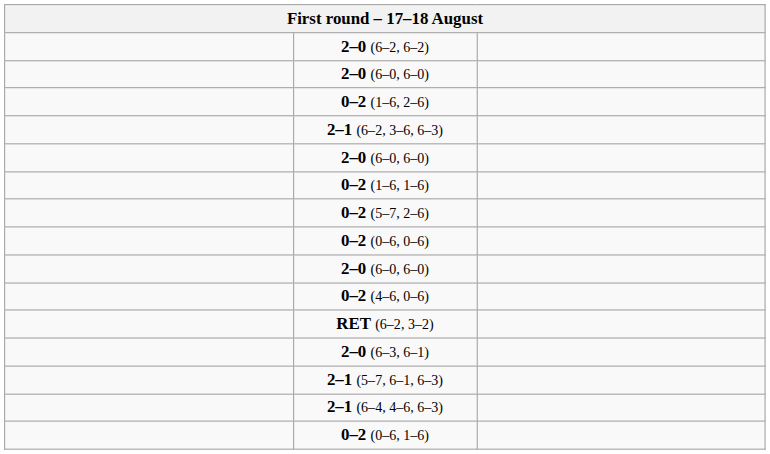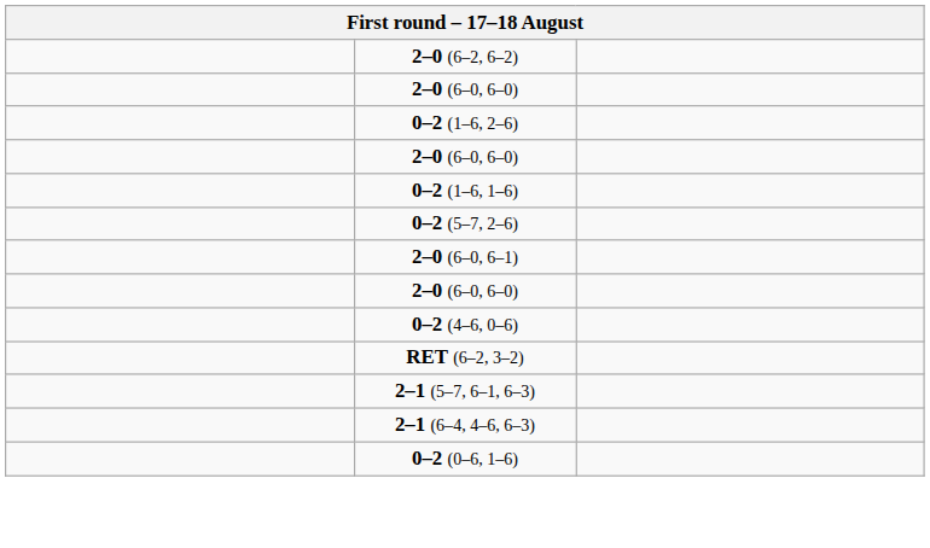 <table class="wikitable" style="text-align: center; font-size:90% ">
 <tr>
 <th colspan=3>First round – 17–18 August</th>
 </tr>
 <tr>
 <td align=left width="240"><strong></strong></td>
 <td align=center width="150"><strong>2–0</strong> <small>(6–2, 6–2)</small></td>
 <td align=left width="240"></td>
 </tr>
 <tr>
 <td align=left><strong></strong></td>
 <td align=center><strong>2–0</strong> <small>(6–0, 6–0)</small></td>
 <td align=left></td>
 </tr>
 <tr>
 <td align=left></td>
 <td align=center><strong>0–2</strong> <small>(1–6, 2–6)</small></td>
 <td align=left><strong></strong></td>
 </tr>
 <tr>
 <td align=left><strong></strong></td>
-<td align=center><strong>2–1</strong> <small>(6–2, 3–6, 6–3)</small></td>
-<td align=left></td>
-</tr>
-<tr>
-<td align=left><strong></strong></td>
 <td align=center><strong>2–0</strong> <small>(6–0, 6–0)</small></td>
 <td align=left></td>
 </tr>
 <tr>
 <td align=left></td>
 <td align=center><strong>0–2</strong> <small>(1–6, 1–6)</small></td>
 <td align=left><strong></strong></td>
 </tr>
 <tr>
 <td align=left></td>
 <td align=center><strong>0–2</strong> <small>(5–7, 2–6)</small></td>
 <td align=left><strong></strong></td>
 </tr>
 <tr>
+<td align=left><strong></strong></td>
+<td align=center><strong>2–0</strong> <small>(6–0, 6–1)</small></td>
 <td align=left></td>
-<td align=center><strong>0–2</strong> <small>(0–6, 0–6)</small></td>
-<td align=left><strong></strong></td>
 </tr>
 <tr>
 <td align=left><strong></strong></td>
 <td align=center><strong>2–0</strong> <small>(6–0, 6–0)</small></td>
 <td align=left></td>
 </tr>
 <tr>
 <td align=left></td>
 <td align=center><strong>0–2</strong> <small>(4–6, 0–6)</small></td>
 <td align=left><strong></strong></td>
 </tr>
 <tr>
 <td align=left><strong></strong></td>
 <td align=center><strong>RET</strong> <small>(6–2, 3–2)</small></td>
 <td align=left></td>
 </tr>
 <tr>
 <td align=left><strong></strong></td>
-<td align=center><strong>2–0</strong> <small>(6–3, 6–1)</small></td>
-<td align=left></td>
-</tr>
-<tr>
-<td align=left><strong></strong></td>
 <td align=center><strong>2–1</strong> <small>(5–7, 6–1, 6–3)</small></td>
 <td align=left></td>
 </tr>
 <tr>
 <td align=left><strong></strong></td>
 <td align=center><strong>2–1</strong> <small>(6–4, 4–6, 6–3)</small></td>
 <td align=left></td>
 </tr>
 <tr>
 <td align=left></td>
 <td align=center><strong>0–2</strong> <small>(0–6, 1–6)</small></td>
 <td align=left><strong></strong></td>
 </tr>
 </table>
